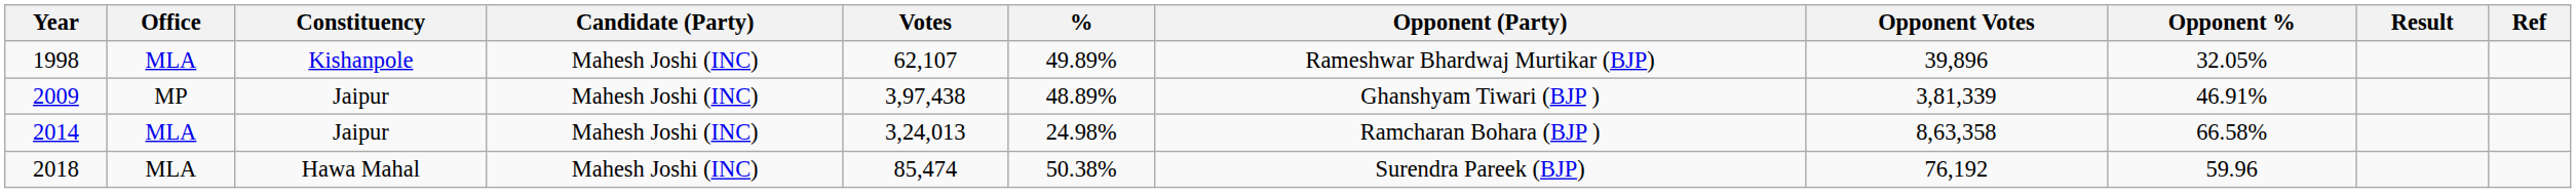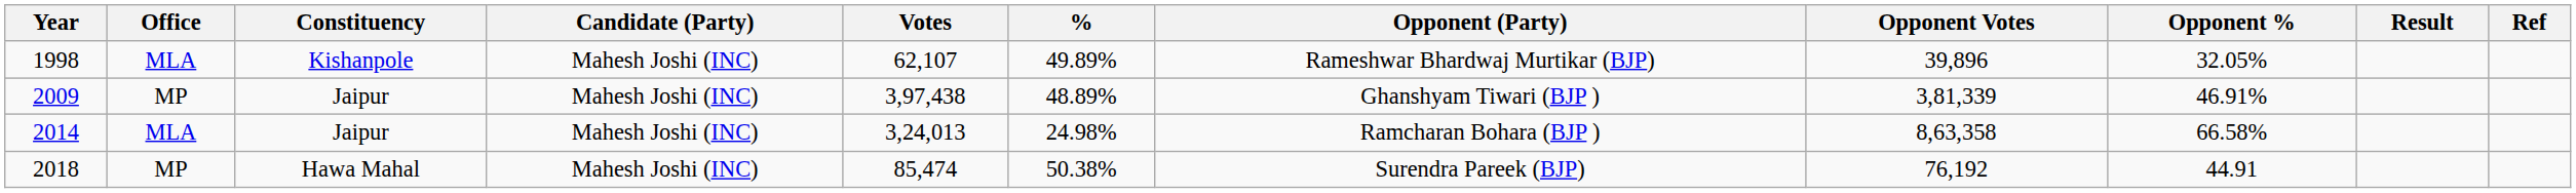 <table class="wikitable sortable" style="width:90%; text-align: center;">
 <tr>
 <th>Year</th>
 <th>Office</th>
 <th>Constituency</th>
 <th>Candidate (Party)</th>
 <th>Votes</th>
 <th>%</th>
 <th>Opponent (Party)</th>
 <th>Opponent Votes</th>
 <th>Opponent %</th>
 <th>Result</th>
 <th>Ref</th>
 </tr>
 <tr>
 <td>1998</td>
 <td><a href='#'>MLA</a></td>
 <td><a href='#'>Kishanpole</a></td>
 <td>Mahesh Joshi (<a href='#'>INC</a>) </td>
 <td>62,107</td>
 <td>49.89%</td>
 <td>Rameshwar Bhardwaj Murtikar (<a href='#'>BJP</a>) </td>
 <td>39,896</td>
 <td>32.05%</td>
 <td></td>
 <td></td>
 </tr>
 <tr>
 <td><a href='#'>2009</a></td>
 <td>MP</td>
 <td>Jaipur</td>
 <td>Mahesh Joshi (<a href='#'>INC</a>)  </td>
 <td>3,97,438</td>
 <td>48.89%</td>
 <td>Ghanshyam Tiwari (<a href='#'>BJP</a> ) </td>
 <td>3,81,339</td>
 <td>46.91%</td>
 <td></td>
 <td></td>
 </tr>
 <tr>
 <td><a href='#'>2014</a></td>
 <td><a href='#'>MLA</a></td>
 <td>Jaipur</td>
 <td>Mahesh Joshi (<a href='#'>INC</a>)  </td>
 <td>3,24,013</td>
 <td>24.98%</td>
 <td>Ramcharan Bohara (<a href='#'>BJP</a> ) </td>
 <td>8,63,358</td>
 <td>66.58%</td>
 <td></td>
 <td></td>
 </tr>
 <tr>
 <td>2018</td>
-<td>MLA</td>
+<td>MP</td>
 <td>Hawa Mahal</td>
 <td>Mahesh Joshi (<a href='#'>INC</a>) </td>
 <td>85,474</td>
 <td>50.38%</td>
 <td>Surendra Pareek (<a href='#'>BJP</a>) </td>
 <td>76,192</td>
-<td>59.96</td>
+<td>44.91</td>
 <td></td>
 <td></td>
 </tr>
 </table>
